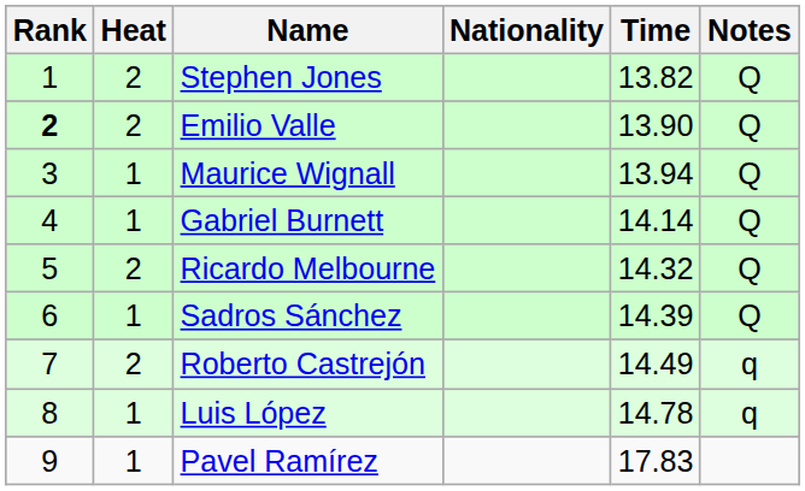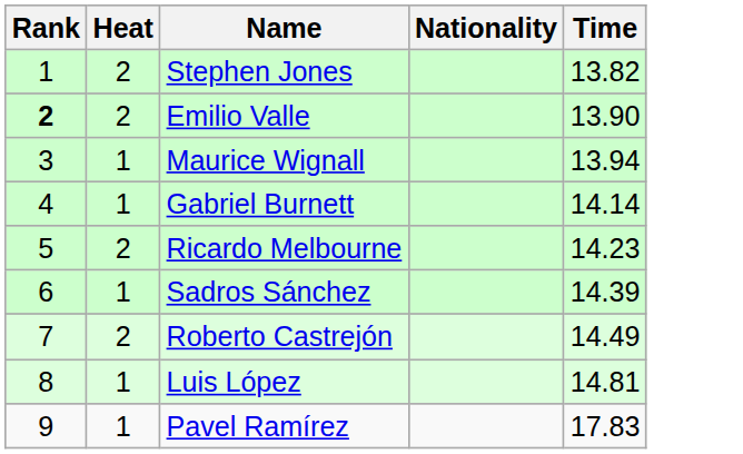 <table class="wikitable sortable" style="text-align:center;font-size:95%">
 <tr>
 <th>Rank</th>
 <th>Heat</th>
 <th>Name</th>
 <th>Nationality</th>
 <th>Time</th>
-<th>Notes</th>
 </tr>
 <tr bgcolor=ccffcc>
 <td>1</td>
 <td>2</td>
 <td align=left><a href='#'>Stephen Jones</a></td>
 <td align=left></td>
 <td>13.82</td>
-<td>Q</td>
 </tr>
 <tr bgcolor=ccffcc>
 <td><strong>2</strong></td>
 <td>2</td>
 <td align=left><a href='#'>Emilio Valle</a></td>
 <td align=left></td>
 <td>13.90</td>
-<td>Q</td>
 </tr>
 <tr bgcolor=ccffcc>
 <td>3</td>
 <td>1</td>
 <td align=left><a href='#'>Maurice Wignall</a></td>
 <td align=left></td>
 <td>13.94</td>
-<td>Q</td>
 </tr>
 <tr bgcolor=ccffcc>
 <td>4</td>
 <td>1</td>
 <td align=left><a href='#'>Gabriel Burnett</a></td>
 <td align=left></td>
 <td>14.14</td>
-<td>Q</td>
 </tr>
 <tr bgcolor=ccffcc>
 <td>5</td>
 <td>2</td>
 <td align=left><a href='#'>Ricardo Melbourne</a></td>
 <td align=left></td>
-<td>14.32</td>
-<td>Q</td>
+<td>14.23</td>
 </tr>
 <tr bgcolor=ccffcc>
 <td>6</td>
 <td>1</td>
 <td align=left><a href='#'>Sadros Sánchez</a></td>
 <td align=left></td>
 <td>14.39</td>
-<td>Q</td>
 </tr>
 <tr bgcolor=ddffdd>
 <td>7</td>
 <td>2</td>
 <td align=left><a href='#'>Roberto Castrejón</a></td>
 <td align=left></td>
 <td>14.49</td>
-<td>q</td>
 </tr>
 <tr bgcolor=ddffdd>
 <td>8</td>
 <td>1</td>
 <td align=left><a href='#'>Luis López</a></td>
 <td align=left></td>
-<td>14.78</td>
-<td>q</td>
+<td>14.81</td>
 </tr>
 <tr>
 <td>9</td>
 <td>1</td>
 <td align=left><a href='#'>Pavel Ramírez</a></td>
 <td align=left></td>
 <td>17.83</td>
-<td></td>
 </tr>
 </table>
